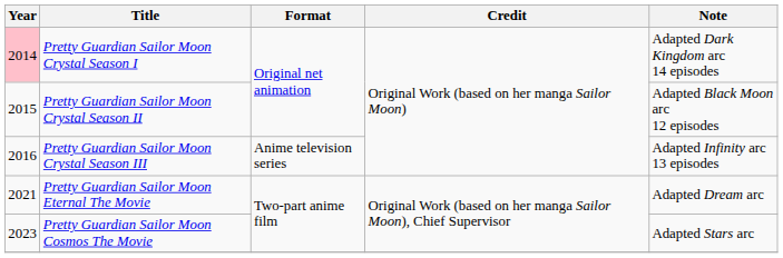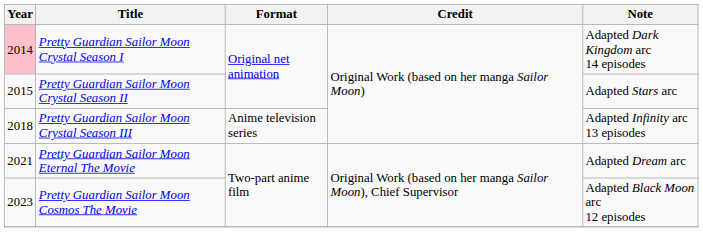 <table class="wikitable">
 <tr>
 <th>Year</th>
 <th>Title</th>
 <th>Format</th>
 <th>Credit</th>
 <th>Note</th>
 </tr>
 <tr>
 <td style="background: pink;">2014</td>
 <td><em><a href='#'>Pretty Guardian Sailor Moon Crystal Season I</a></em></td>
 <td rowspan="2"><a href='#'>Original net animation</a></td>
 <td rowspan="3">Original Work (based on her manga <em>Sailor Moon</em>)</td>
 <td>Adapted <em>Dark Kingdom</em> arc<br>14 episodes</td>
 </tr>
 <tr>
 <td>2015</td>
 <td><em><a href='#'>Pretty Guardian Sailor Moon Crystal Season II</a></em></td>
-<td>Adapted <em>Black Moon</em> arc<br>12 episodes</td>
+<td>Adapted <em>Stars</em> arc</td>
 </tr>
 <tr>
-<td>2016</td>
+<td>2018</td>
 <td><em><a href='#'>Pretty Guardian Sailor Moon Crystal Season III</a></em></td>
 <td>Anime television series</td>
 <td>Adapted <em>Infinity</em> arc<br>13 episodes</td>
 </tr>
 <tr>
 <td>2021</td>
 <td><em><a href='#'>Pretty Guardian Sailor Moon Eternal The Movie</a></em></td>
 <td rowspan="2">Two-part anime film</td>
 <td rowspan="2">Original Work (based on her manga <em>Sailor Moon</em>), Chief Supervisor</td>
 <td>Adapted <em>Dream</em> arc</td>
 </tr>
 <tr>
 <td>2023</td>
 <td><em><a href='#'>Pretty Guardian Sailor Moon Cosmos The Movie</a></em></td>
-<td>Adapted <em>Stars</em> arc</td>
+<td>Adapted <em>Black Moon</em> arc<br>12 episodes</td>
 </tr>
 <tr>
 </tr>
 </table>
